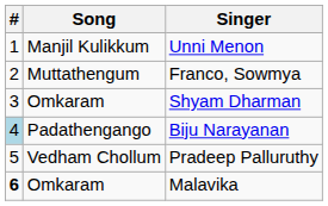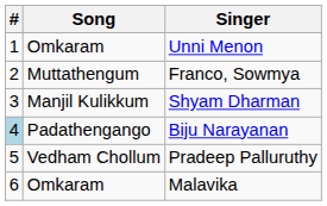 <table class="wikitable">
 <tr>
 <th>#</th>
 <th>Song</th>
 <th>Singer</th>
 </tr>
 <tr>
 <td>1</td>
-<td>Manjil Kulikkum</td>
+<td>Omkaram</td>
 <td><a href='#'>Unni Menon</a></td>
 </tr>
 <tr>
 <td>2</td>
 <td>Muttathengum</td>
 <td>Franco, Sowmya</td>
 </tr>
 <tr>
 <td>3</td>
-<td>Omkaram</td>
+<td>Manjil Kulikkum</td>
 <td><a href='#'>Shyam Dharman</a></td>
 </tr>
 <tr>
 <td style="background: lightblue;">4</td>
 <td>Padathengango</td>
 <td><a href='#'>Biju Narayanan</a></td>
 </tr>
 <tr>
 <td>5</td>
 <td>Vedham Chollum</td>
 <td>Pradeep Palluruthy</td>
 </tr>
 <tr>
-<td><strong>6</strong></td>
+<td>6</td>
 <td>Omkaram</td>
 <td>Malavika</td>
 </tr>
 </table>
